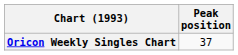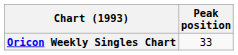 <table class="wikitable plainrowheaders" style="text-align:center;">
 <tr>
 <th>Chart (1993)</th>
 <th>Peak<br>position</th>
 </tr>
 <tr>
 <th scope="row"><a href='#'>Oricon</a> Weekly Singles Chart</th>
-<td>37</td>
+<td>33</td>
 </tr>
 </table>
